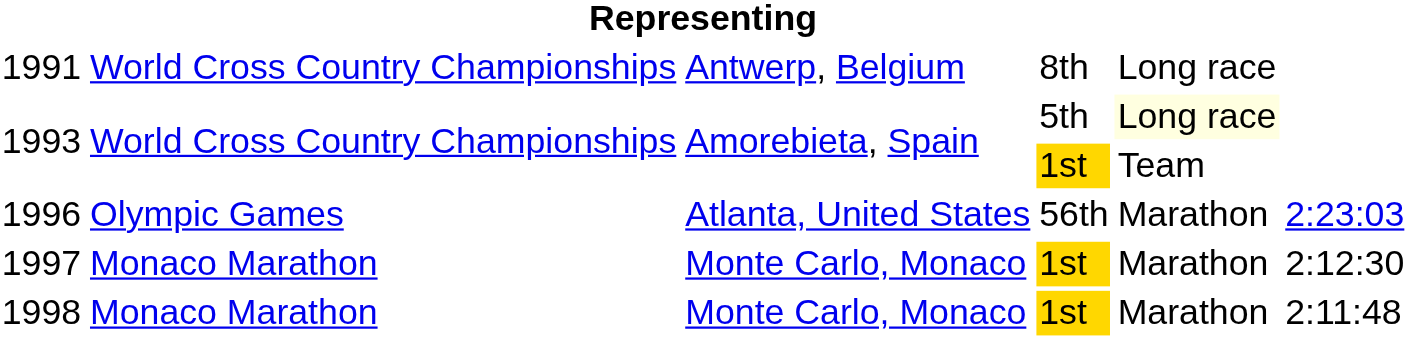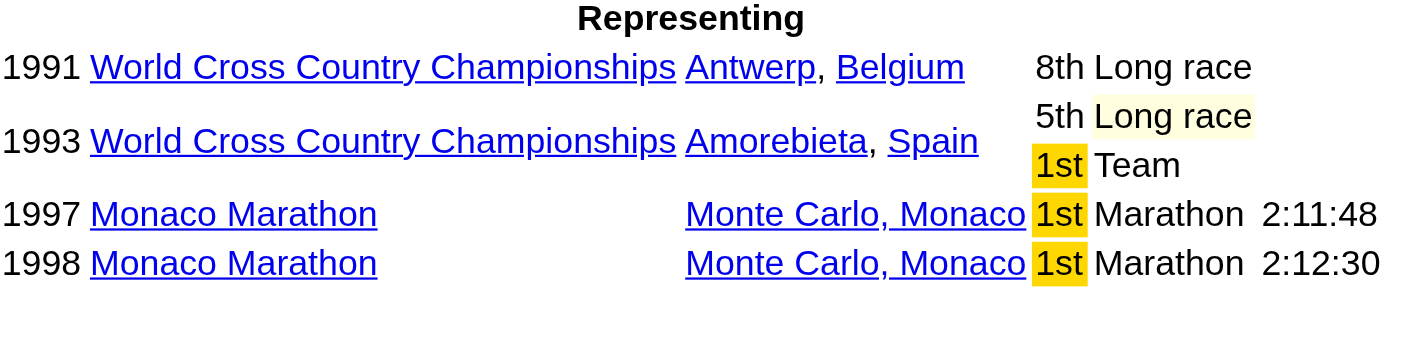 <table>
 <tr>
 <th colspan="6">Representing </th>
 </tr>
 <tr>
 <td>1991</td>
 <td><a href='#'>World Cross Country Championships</a></td>
 <td><a href='#'>Antwerp</a>, <a href='#'>Belgium</a></td>
 <td>8th</td>
 <td>Long race </td>
 <td></td>
 </tr>
 <tr>
 <td rowspan=2>1993</td>
 <td rowspan=2><a href='#'>World Cross Country Championships</a></td>
 <td rowspan=2><a href='#'>Amorebieta</a>, <a href='#'>Spain</a></td>
 <td>5th</td>
 <td style="background: lightyellow;">Long race</td>
 <td></td>
 </tr>
 <tr>
 <td bgcolor="gold">1st</td>
 <td>Team </td>
 <td></td>
 </tr>
 <tr>
-<td>1996</td>
-<td><a href='#'>Olympic Games</a></td>
-<td><a href='#'>Atlanta, United States</a></td>
-<td>56th</td>
-<td>Marathon</td>
-<td><a href='#'>2:23:03</a></td>
-</tr>
-<tr>
 <td>1997</td>
 <td><a href='#'>Monaco Marathon</a></td>
 <td><a href='#'>Monte Carlo, Monaco</a></td>
 <td bgcolor="gold">1st</td>
 <td>Marathon</td>
-<td>2:12:30</td>
+<td>2:11:48</td>
 </tr>
 <tr>
 <td>1998</td>
 <td><a href='#'>Monaco Marathon</a></td>
 <td><a href='#'>Monte Carlo, Monaco</a></td>
 <td bgcolor="gold">1st</td>
 <td>Marathon</td>
-<td>2:11:48</td>
+<td>2:12:30</td>
 </tr>
 </table>
